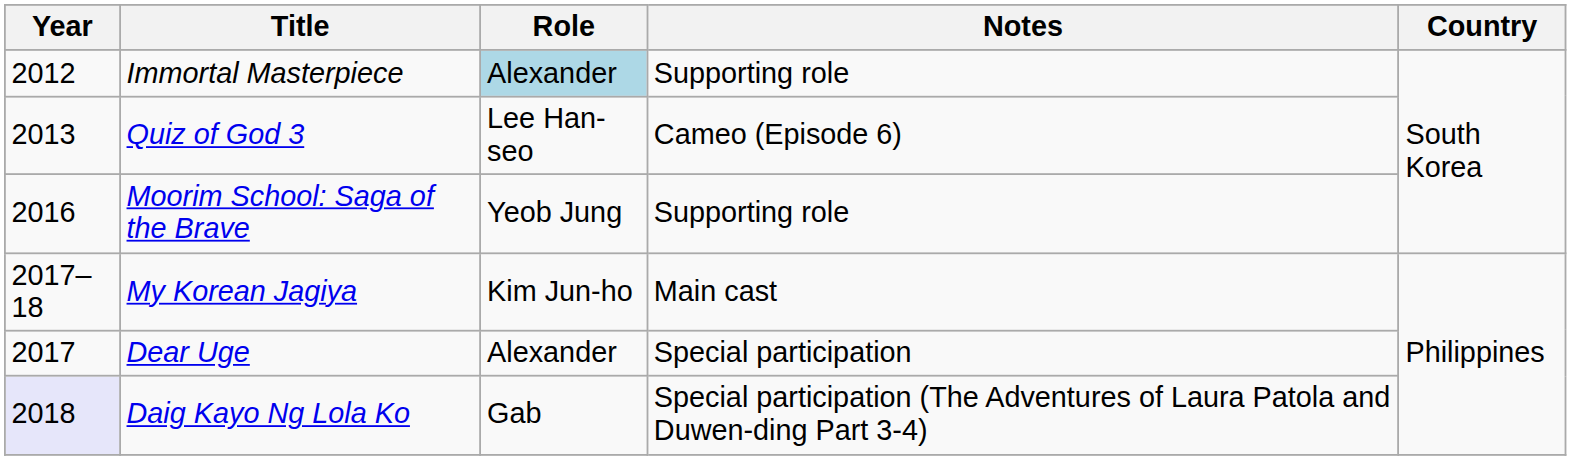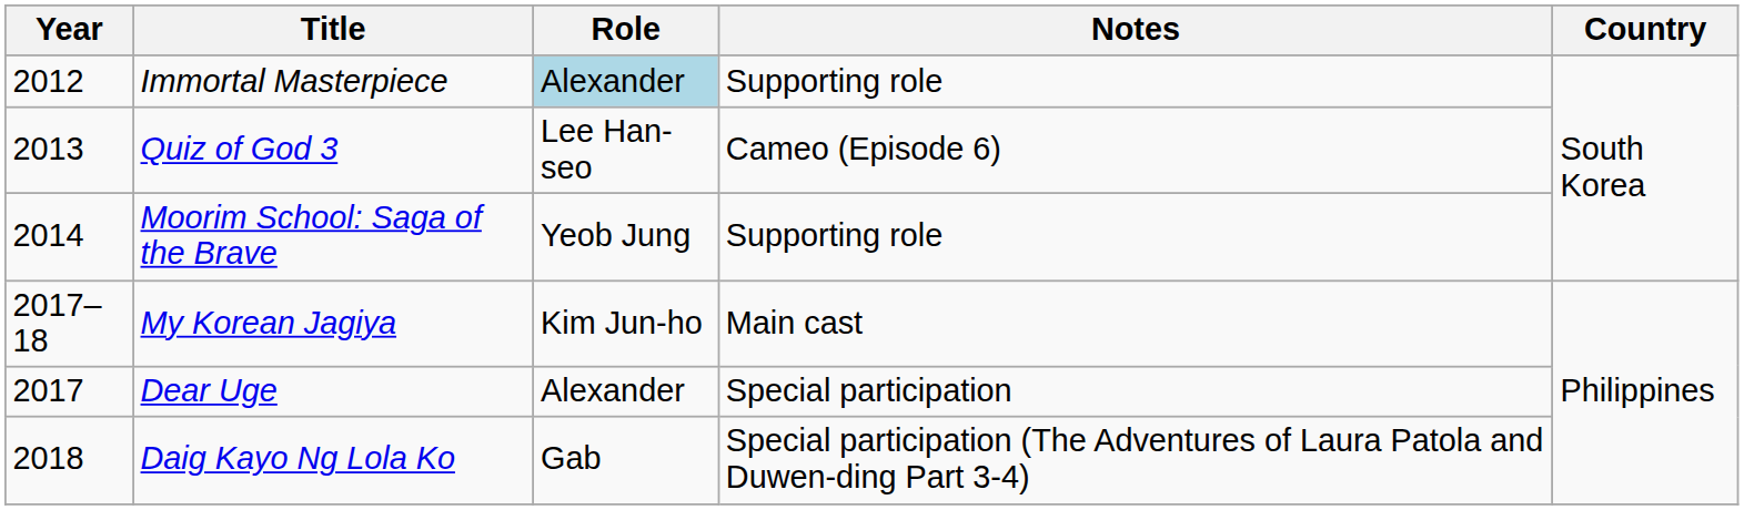 <table class="wikitable">
 <tr>
 <th>Year</th>
 <th>Title</th>
 <th>Role</th>
 <th>Notes</th>
 <th>Country</th>
 </tr>
 <tr>
 <td>2012</td>
 <td><em>Immortal Masterpiece</em></td>
 <td style="background: lightblue;">Alexander</td>
 <td>Supporting role</td>
 <td rowspan=3>South Korea</td>
 </tr>
 <tr>
 <td>2013</td>
 <td><em><a href='#'>Quiz of God 3</a></em></td>
 <td>Lee Han-seo</td>
 <td>Cameo (Episode 6)</td>
 </tr>
 <tr>
-<td>2016</td>
+<td>2014</td>
 <td><em><a href='#'>Moorim School: Saga of the Brave</a></em></td>
 <td>Yeob Jung</td>
 <td>Supporting role</td>
 </tr>
 <tr>
 <td>2017–18</td>
 <td><em><a href='#'>My Korean Jagiya</a></em></td>
 <td>Kim Jun-ho</td>
 <td>Main cast</td>
 <td rowspan=3>Philippines</td>
 </tr>
 <tr>
 <td>2017</td>
 <td><em><a href='#'>Dear Uge</a></em></td>
 <td>Alexander</td>
 <td>Special participation</td>
 </tr>
 <tr>
-<td style="background: lavender;">2018</td>
+<td>2018</td>
 <td><em><a href='#'>Daig Kayo Ng Lola Ko</a></em></td>
 <td>Gab</td>
 <td>Special participation (The Adventures of Laura Patola and Duwen-ding Part 3-4)</td>
 </tr>
 </table>
